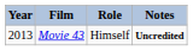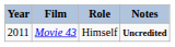 <table class="wikitable" style="font-size:95%;">
 <tr>
 <th style="background:#B0C4DE;">Year</th>
 <th style="background:#B0C4DE;">Film</th>
 <th style="background:#B0C4DE;">Role</th>
 <th style="background:#B0C4DE;">Notes</th>
 </tr>
 <tr>
-<td>2013</td>
+<td>2011</td>
 <td><em><a href='#'>Movie 43</a></em></td>
 <td>Himself</td>
 <td><strong><small>Uncredited</small></strong></td>
 </tr>
 </table>
